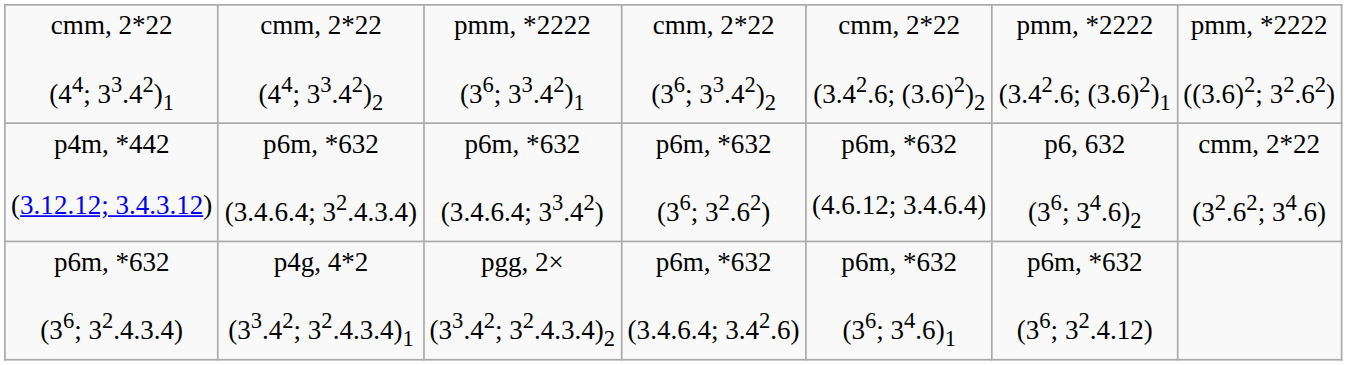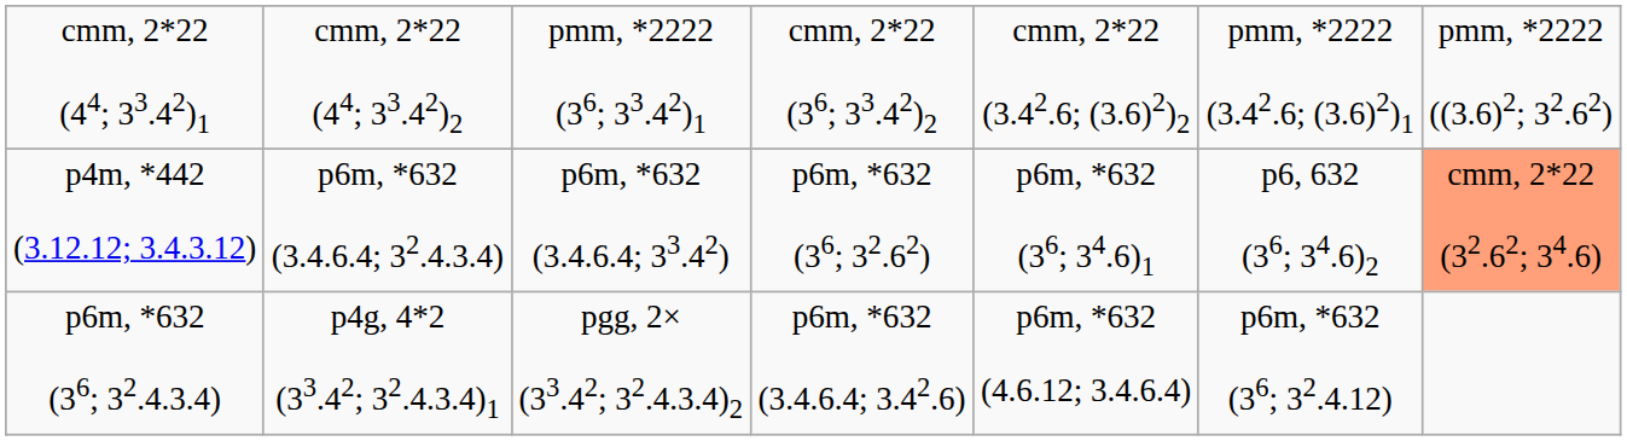 <table class=wikitable>
 <tr align=center valign=top>
 <td>cmm, 2*22<br><br>(4<sup>4</sup>; 3<sup>3</sup>.4<sup>2</sup>)<sub>1</sub></td>
 <td>cmm, 2*22<br><br>(4<sup>4</sup>; 3<sup>3</sup>.4<sup>2</sup>)<sub>2</sub></td>
 <td>pmm, *2222<br><br>(3<sup>6</sup>; 3<sup>3</sup>.4<sup>2</sup>)<sub>1</sub></td>
 <td>cmm, 2*22<br><br>(3<sup>6</sup>; 3<sup>3</sup>.4<sup>2</sup>)<sub>2</sub></td>
 <td>cmm, 2*22<br><br>(3.4<sup>2</sup>.6; (3.6)<sup>2</sup>)<sub>2</sub></td>
 <td>pmm, *2222<br><br>(3.4<sup>2</sup>.6; (3.6)<sup>2</sup>)<sub>1</sub></td>
 <td>pmm, *2222<br><br>((3.6)<sup>2</sup>; 3<sup>2</sup>.6<sup>2</sup>)</td>
 </tr>
 <tr align=center valign=top>
 <td>p4m, *442<br><br>(<a href='#'>3.12.12; 3.4.3.12</a>)</td>
 <td>p6m, *632<br><br>(3.4.6.4; 3<sup>2</sup>.4.3.4)</td>
 <td>p6m, *632<br><br>(3.4.6.4; 3<sup>3</sup>.4<sup>2</sup>)</td>
 <td>p6m, *632<br><br>(3<sup>6</sup>; 3<sup>2</sup>.6<sup>2</sup>)</td>
-<td>p6m, *632<br><br>(4.6.12; 3.4.6.4)</td>
+<td>p6m, *632<br><br>(3<sup>6</sup>; 3<sup>4</sup>.6)<sub>1</sub></td>
 <td>p6, 632<br><br>(3<sup>6</sup>; 3<sup>4</sup>.6)<sub>2</sub></td>
-<td>cmm, 2*22<br><br>(3<sup>2</sup>.6<sup>2</sup>; 3<sup>4</sup>.6)</td>
+<td style="background: lightsalmon;">cmm, 2*22<br><br>(3<sup>2</sup>.6<sup>2</sup>; 3<sup>4</sup>.6)</td>
 </tr>
 <tr align=center valign=top>
 <td>p6m, *632<br><br>(3<sup>6</sup>; 3<sup>2</sup>.4.3.4)</td>
 <td>p4g, 4*2<br><br>(3<sup>3</sup>.4<sup>2</sup>; 3<sup>2</sup>.4.3.4)<sub>1</sub></td>
 <td>pgg, 2×<br><br>(3<sup>3</sup>.4<sup>2</sup>; 3<sup>2</sup>.4.3.4)<sub>2</sub></td>
 <td>p6m, *632<br><br>(3.4.6.4; 3.4<sup>2</sup>.6)</td>
-<td>p6m, *632<br><br>(3<sup>6</sup>; 3<sup>4</sup>.6)<sub>1</sub></td>
+<td>p6m, *632<br><br>(4.6.12; 3.4.6.4)</td>
 <td>p6m, *632<br><br>(3<sup>6</sup>; 3<sup>2</sup>.4.12)</td>
 </tr>
 </table>
